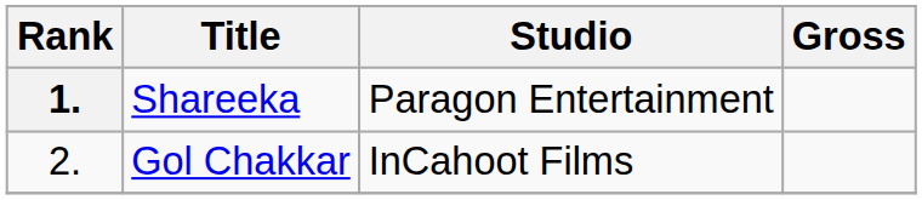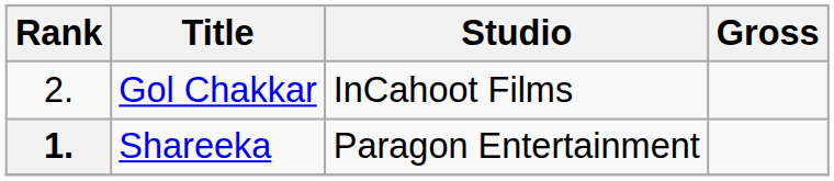 <table class="wikitable sortable" style="margin:auto; margin:auto;">
 <tr>
 <th>Rank</th>
 <th>Title</th>
 <th>Studio</th>
 <th>Gross</th>
 </tr>
 <tr>
+<td style="text-align:center;">2.</td>
+<td><a href='#'>Gol Chakkar</a></td>
+<td>InCahoot Films</td>
+<td></td>
+</tr>
+<tr>
 <th style="text-align:center;">1.</th>
 <td><a href='#'>Shareeka</a></td>
 <td>Paragon Entertainment</td>
 <td></td>
 </tr>
 <tr>
-<td style="text-align:center;">2.</td>
-<td><a href='#'>Gol Chakkar</a></td>
-<td>InCahoot Films</td>
-<td></td>
-</tr>
-<tr>
 </tr>
 </table>
